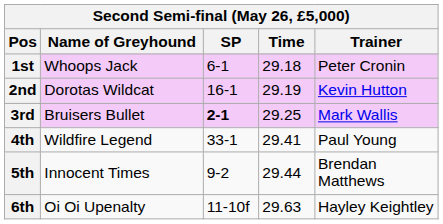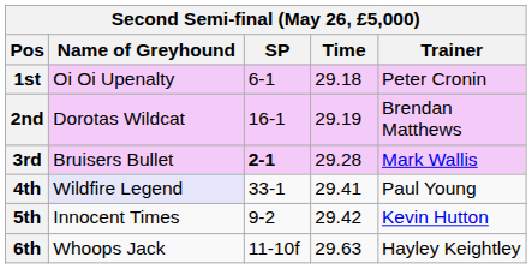 <table class="wikitable">
 <tr>
 <th colspan="6">Second Semi-final (May 26, £5,000)</th>
 </tr>
 <tr>
 <th width=30>Pos</th>
 <th width=160>Name of Greyhound</th>
 <th width=50>SP</th>
 <th width=50>Time</th>
 <th width=120>Trainer</th>
 </tr>
 <tr style="background: #f4caf9;">
 <th>1st</th>
-<td>Whoops Jack</td>
+<td>Oi Oi Upenalty</td>
 <td>6-1</td>
 <td>29.18</td>
 <td>Peter Cronin</td>
 </tr>
 <tr style="background: #f4caf9;">
 <th>2nd</th>
 <td>Dorotas Wildcat</td>
 <td>16-1</td>
 <td>29.19</td>
-<td><a href='#'>Kevin Hutton</a></td>
+<td>Brendan Matthews</td>
 </tr>
 <tr style="background: #f4caf9;">
 <th>3rd</th>
 <td>Bruisers Bullet</td>
 <td><strong>2-1</strong></td>
-<td>29.25</td>
+<td>29.28</td>
 <td><a href='#'>Mark Wallis</a></td>
 </tr>
 <tr>
 <th>4th</th>
-<td>Wildfire Legend</td>
+<td style="background: lavender;">Wildfire Legend</td>
 <td>33-1</td>
 <td>29.41</td>
 <td>Paul Young</td>
 </tr>
 <tr>
 <th>5th</th>
 <td>Innocent Times</td>
 <td>9-2</td>
-<td>29.44</td>
-<td>Brendan Matthews</td>
+<td>29.42</td>
+<td><a href='#'>Kevin Hutton</a></td>
 </tr>
 <tr>
 <th>6th</th>
-<td>Oi Oi Upenalty</td>
+<td>Whoops Jack</td>
 <td>11-10f</td>
 <td>29.63</td>
 <td>Hayley Keightley</td>
 </tr>
 </table>
